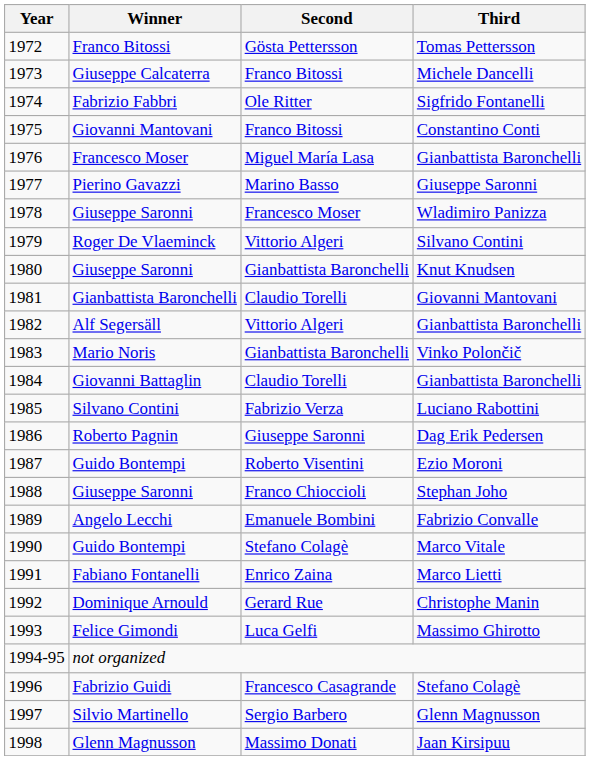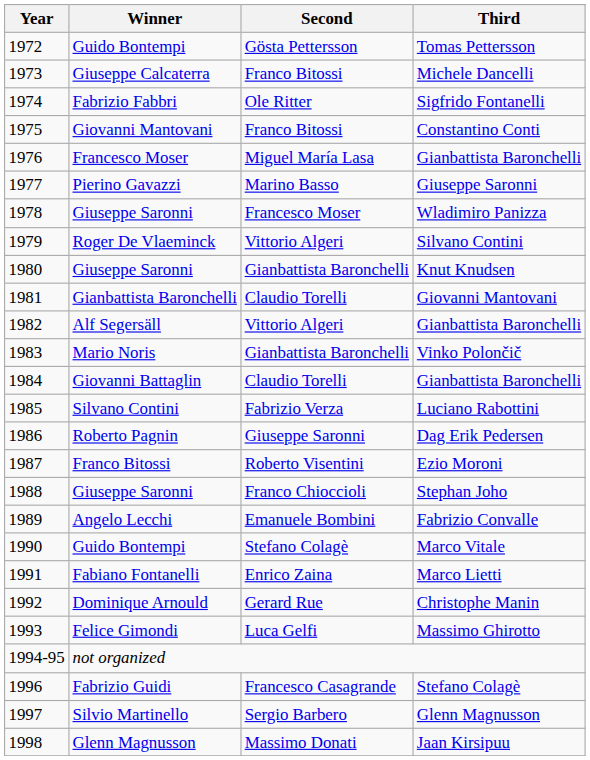 <table class="wikitable" style="font-size:95%">
 <tr>
 <th>Year</th>
 <th>Winner</th>
 <th>Second</th>
 <th>Third</th>
 </tr>
 <tr>
 <td>1972</td>
-<td> <a href='#'>Franco Bitossi</a></td>
+<td> <a href='#'>Guido Bontempi</a></td>
 <td> <a href='#'>Gösta Pettersson</a></td>
 <td> <a href='#'>Tomas Pettersson</a></td>
 </tr>
 <tr>
 <td>1973</td>
 <td> <a href='#'>Giuseppe Calcaterra</a></td>
 <td> <a href='#'>Franco Bitossi</a></td>
 <td> <a href='#'>Michele Dancelli</a></td>
 </tr>
 <tr>
 <td>1974</td>
 <td> <a href='#'>Fabrizio Fabbri</a></td>
 <td> <a href='#'>Ole Ritter</a></td>
 <td> <a href='#'>Sigfrido Fontanelli</a></td>
 </tr>
 <tr>
 <td>1975</td>
 <td> <a href='#'>Giovanni Mantovani</a></td>
 <td> <a href='#'>Franco Bitossi</a></td>
 <td> <a href='#'>Constantino Conti</a></td>
 </tr>
 <tr>
 <td>1976</td>
 <td> <a href='#'>Francesco Moser</a></td>
 <td> <a href='#'>Miguel María Lasa</a></td>
 <td> <a href='#'>Gianbattista Baronchelli</a></td>
 </tr>
 <tr>
 <td>1977</td>
 <td> <a href='#'>Pierino Gavazzi</a></td>
 <td> <a href='#'>Marino Basso</a></td>
 <td> <a href='#'>Giuseppe Saronni</a></td>
 </tr>
 <tr>
 <td>1978</td>
 <td> <a href='#'>Giuseppe Saronni</a></td>
 <td> <a href='#'>Francesco Moser</a></td>
 <td> <a href='#'>Wladimiro Panizza</a></td>
 </tr>
 <tr>
 <td>1979</td>
 <td> <a href='#'>Roger De Vlaeminck</a></td>
 <td> <a href='#'>Vittorio Algeri</a></td>
 <td> <a href='#'>Silvano Contini</a></td>
 </tr>
 <tr>
 <td>1980</td>
 <td> <a href='#'>Giuseppe Saronni</a></td>
 <td> <a href='#'>Gianbattista Baronchelli</a></td>
 <td> <a href='#'>Knut Knudsen</a></td>
 </tr>
 <tr>
 <td>1981</td>
 <td> <a href='#'>Gianbattista Baronchelli</a></td>
 <td> <a href='#'>Claudio Torelli</a></td>
 <td> <a href='#'>Giovanni Mantovani</a></td>
 </tr>
 <tr>
 <td>1982</td>
 <td> <a href='#'>Alf Segersäll</a></td>
 <td> <a href='#'>Vittorio Algeri</a></td>
 <td> <a href='#'>Gianbattista Baronchelli</a></td>
 </tr>
 <tr>
 <td>1983</td>
 <td> <a href='#'>Mario Noris</a></td>
 <td> <a href='#'>Gianbattista Baronchelli</a></td>
 <td> <a href='#'>Vinko Polončič</a></td>
 </tr>
 <tr>
 <td>1984</td>
 <td> <a href='#'>Giovanni Battaglin</a></td>
 <td> <a href='#'>Claudio Torelli</a></td>
 <td> <a href='#'>Gianbattista Baronchelli</a></td>
 </tr>
 <tr>
 <td>1985</td>
 <td> <a href='#'>Silvano Contini</a></td>
 <td> <a href='#'>Fabrizio Verza</a></td>
 <td> <a href='#'>Luciano Rabottini</a></td>
 </tr>
 <tr>
 <td>1986</td>
 <td> <a href='#'>Roberto Pagnin</a></td>
 <td> <a href='#'>Giuseppe Saronni</a></td>
 <td> <a href='#'>Dag Erik Pedersen</a></td>
 </tr>
 <tr>
 <td>1987</td>
-<td> <a href='#'>Guido Bontempi</a></td>
+<td> <a href='#'>Franco Bitossi</a></td>
 <td> <a href='#'>Roberto Visentini</a></td>
 <td> <a href='#'>Ezio Moroni</a></td>
 </tr>
 <tr>
 <td>1988</td>
 <td> <a href='#'>Giuseppe Saronni</a></td>
 <td> <a href='#'>Franco Chioccioli</a></td>
 <td> <a href='#'>Stephan Joho</a></td>
 </tr>
 <tr>
 <td>1989</td>
 <td> <a href='#'>Angelo Lecchi</a></td>
 <td> <a href='#'>Emanuele Bombini</a></td>
 <td> <a href='#'>Fabrizio Convalle</a></td>
 </tr>
 <tr>
 <td>1990</td>
 <td> <a href='#'>Guido Bontempi</a></td>
 <td> <a href='#'>Stefano Colagè</a></td>
 <td> <a href='#'>Marco Vitale</a></td>
 </tr>
 <tr>
 <td>1991</td>
 <td> <a href='#'>Fabiano Fontanelli</a></td>
 <td> <a href='#'>Enrico Zaina</a></td>
 <td> <a href='#'>Marco Lietti</a></td>
 </tr>
 <tr>
 <td>1992</td>
 <td> <a href='#'>Dominique Arnould</a></td>
 <td> <a href='#'>Gerard Rue</a></td>
 <td> <a href='#'>Christophe Manin</a></td>
 </tr>
 <tr>
 <td>1993</td>
 <td> <a href='#'>Felice Gimondi</a></td>
 <td> <a href='#'>Luca Gelfi</a></td>
 <td> <a href='#'>Massimo Ghirotto</a></td>
 </tr>
 <tr>
 <td>1994-95</td>
 <td colspan=3><em>not organized</em></td>
 </tr>
 <tr>
 <td>1996</td>
 <td> <a href='#'>Fabrizio Guidi</a></td>
 <td> <a href='#'>Francesco Casagrande</a></td>
 <td> <a href='#'>Stefano Colagè</a></td>
 </tr>
 <tr>
 <td>1997</td>
 <td> <a href='#'>Silvio Martinello</a></td>
 <td> <a href='#'>Sergio Barbero</a></td>
 <td> <a href='#'>Glenn Magnusson</a></td>
 </tr>
 <tr>
 <td>1998</td>
 <td> <a href='#'>Glenn Magnusson</a></td>
 <td> <a href='#'>Massimo Donati</a></td>
 <td> <a href='#'>Jaan Kirsipuu</a></td>
 </tr>
 <tr>
 </tr>
 </table>
